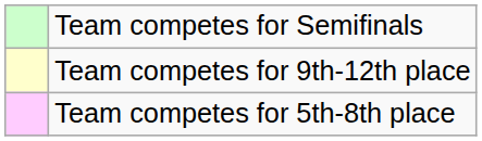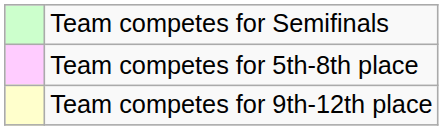 <table class="wikitable">
 <tr>
 <td style="background:#cfc">    </td>
 <td>Team competes for Semifinals</td>
 </tr>
 <tr>
+<td style="background:#fcf;">    </td>
+<td>Team competes for 5th-8th place</td>
+</tr>
+<tr>
 <td style="background:#ffc">    </td>
 <td>Team competes for 9th-12th place</td>
 </tr>
-<tr>
-<td style="background:#fcf;">    </td>
-<td>Team competes for 5th-8th place</td>
-</tr>
 </table>
